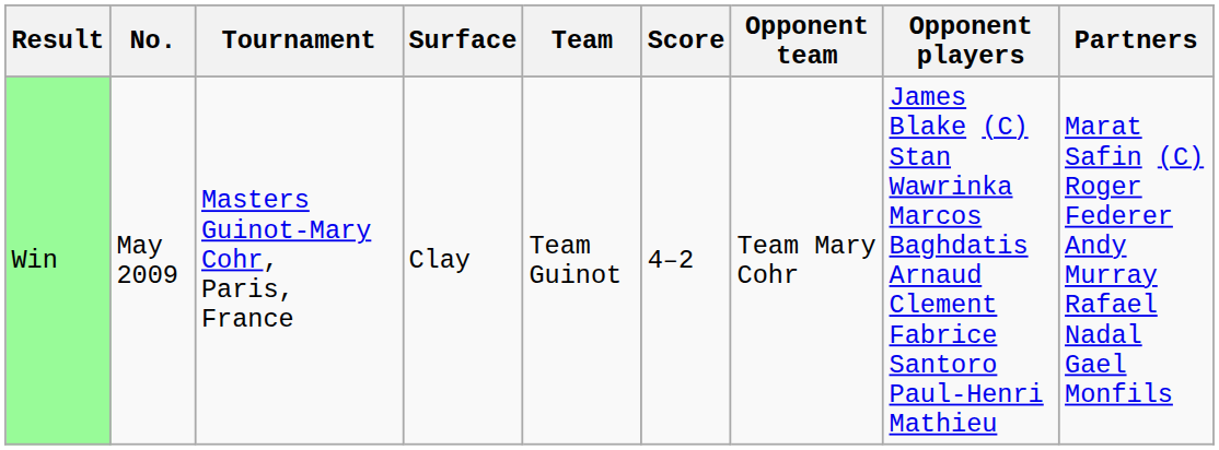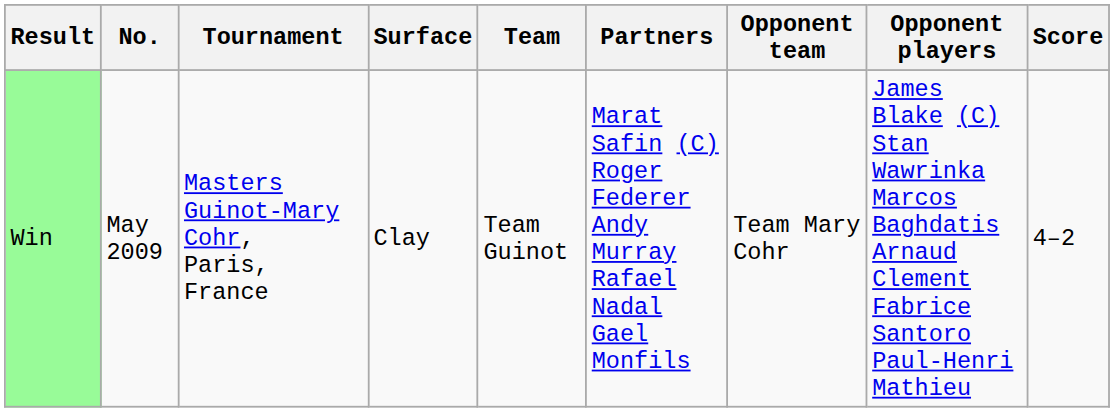 <table class="sortable wikitable">
 <tr>
 <th>Result</th>
 <th>No.</th>
 <th>Tournament</th>
 <th>Surface</th>
 <th>Team</th>
-<th>Score</th>
+<th>Partners</th>
 <th>Opponent team</th>
 <th>Opponent players</th>
-<th>Partners</th>
+<th>Score</th>
 </tr>
 <tr>
 <td bgcolor=98FB98>Win</td>
 <td>May 2009</td>
 <td><a href='#'>Masters Guinot-Mary Cohr</a>,<br>Paris, France</td>
 <td>Clay</td>
 <td>Team Guinot</td>
-<td>4–2</td>
+<td> <a href='#'>Marat Safin</a> <a href='#'>(C)</a><br> <a href='#'>Roger Federer</a><br> <a href='#'>Andy Murray</a><br> <a href='#'>Rafael Nadal</a><br> <a href='#'>Gael Monfils</a></td>
 <td>Team Mary Cohr</td>
 <td> <a href='#'>James Blake</a> <a href='#'>(C)</a><br> <a href='#'>Stan Wawrinka</a><br> <a href='#'>Marcos Baghdatis</a><br> <a href='#'>Arnaud Clement</a><br> <a href='#'>Fabrice Santoro</a><br> <a href='#'>Paul-Henri Mathieu</a></td>
-<td> <a href='#'>Marat Safin</a> <a href='#'>(C)</a><br> <a href='#'>Roger Federer</a><br> <a href='#'>Andy Murray</a><br> <a href='#'>Rafael Nadal</a><br> <a href='#'>Gael Monfils</a></td>
+<td>4–2</td>
 </tr>
 </table>
